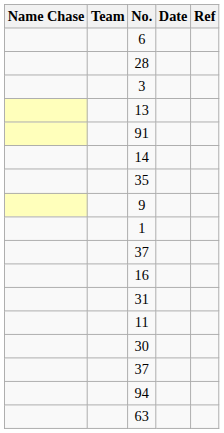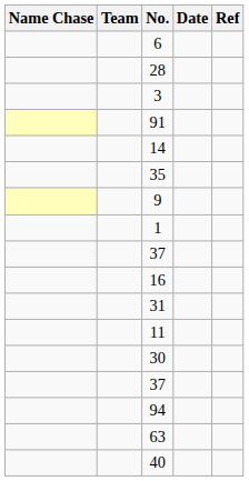 <table class="wikitable sortable" style="font-size: 95%;text-align: center;">
 <tr>
 <th>Name Chase</th>
 <th>Team</th>
 <th>No.</th>
 <th>Date</th>
 <th class="unsortable">Ref</th>
 </tr>
 <tr>
 <td></td>
 <td></td>
 <td>6</td>
 <td></td>
 <td></td>
 </tr>
 <tr>
 <td></td>
 <td></td>
 <td>28</td>
 <td></td>
 <td></td>
 </tr>
 <tr>
 <td></td>
 <td></td>
 <td>3</td>
-<td></td>
-<td></td>
-</tr>
-<tr>
-<td style="background:#ffb;"></td>
-<td></td>
-<td>13</td>
 <td></td>
 <td></td>
 </tr>
 <tr>
 <td style="background:#ffb;"></td>
 <td></td>
 <td>91</td>
 <td></td>
 <td></td>
 </tr>
 <tr>
 <td></td>
 <td></td>
 <td>14</td>
 <td></td>
 <td></td>
 </tr>
 <tr>
 <td></td>
 <td></td>
 <td>35</td>
 <td></td>
 <td></td>
 </tr>
 <tr>
 <td style="background:#ffb;"></td>
 <td></td>
 <td>9</td>
 <td></td>
 <td></td>
 </tr>
 <tr>
 <td></td>
 <td></td>
 <td>1</td>
 <td></td>
 <td></td>
 </tr>
 <tr>
 <td></td>
 <td></td>
 <td>37</td>
 <td></td>
 <td></td>
 </tr>
 <tr>
 <td></td>
 <td></td>
 <td>16</td>
 <td></td>
 <td></td>
 </tr>
 <tr>
 <td></td>
 <td></td>
 <td>31</td>
 <td></td>
 <td></td>
 </tr>
 <tr>
 <td></td>
 <td></td>
 <td>11</td>
 <td></td>
 <td></td>
 </tr>
 <tr>
 <td></td>
 <td></td>
 <td>30</td>
 <td></td>
 <td></td>
 </tr>
 <tr>
 <td></td>
 <td></td>
 <td>37</td>
 <td></td>
 <td></td>
 </tr>
 <tr>
 <td></td>
 <td></td>
 <td>94</td>
 <td></td>
 <td></td>
 </tr>
 <tr>
 <td></td>
 <td></td>
 <td>63</td>
 <td></td>
 <td></td>
 </tr>
+<tr>
+<td></td>
+<td></td>
+<td>40</td>
+<td></td>
+<td></td>
+</tr>
 </table>
